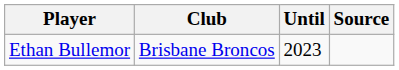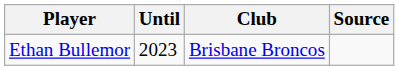 <table class="wikitable">
 <tr>
 <th>Player</th>
+<th>Until</th>
 <th>Club</th>
-<th>Until</th>
 <th>Source</th>
 </tr>
 <tr>
 <td><a href='#'>Ethan Bullemor</a></td>
+<td>2023</td>
 <td> <a href='#'>Brisbane Broncos</a></td>
-<td>2023</td>
 <td></td>
 </tr>
 </table>
